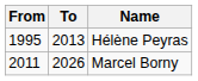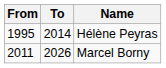 <table class="wikitable">
 <tr>
 <th>From</th>
 <th>To</th>
 <th>Name</th>
 </tr>
 <tr>
 <td>1995</td>
-<td>2013</td>
+<td>2014</td>
 <td>Hélène Peyras</td>
 </tr>
 <tr>
 <td>2011</td>
 <td>2026</td>
 <td>Marcel Borny</td>
 </tr>
 </table>
